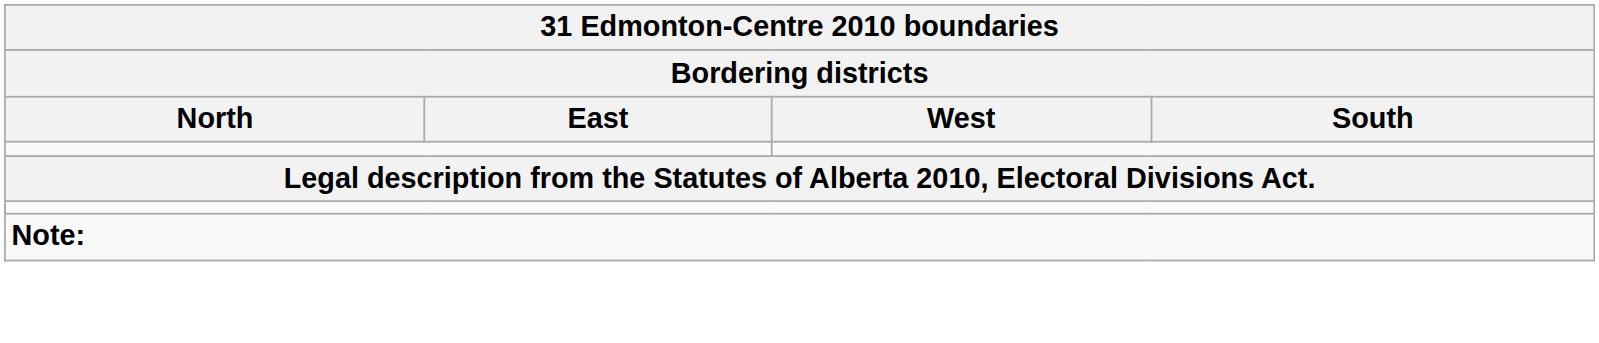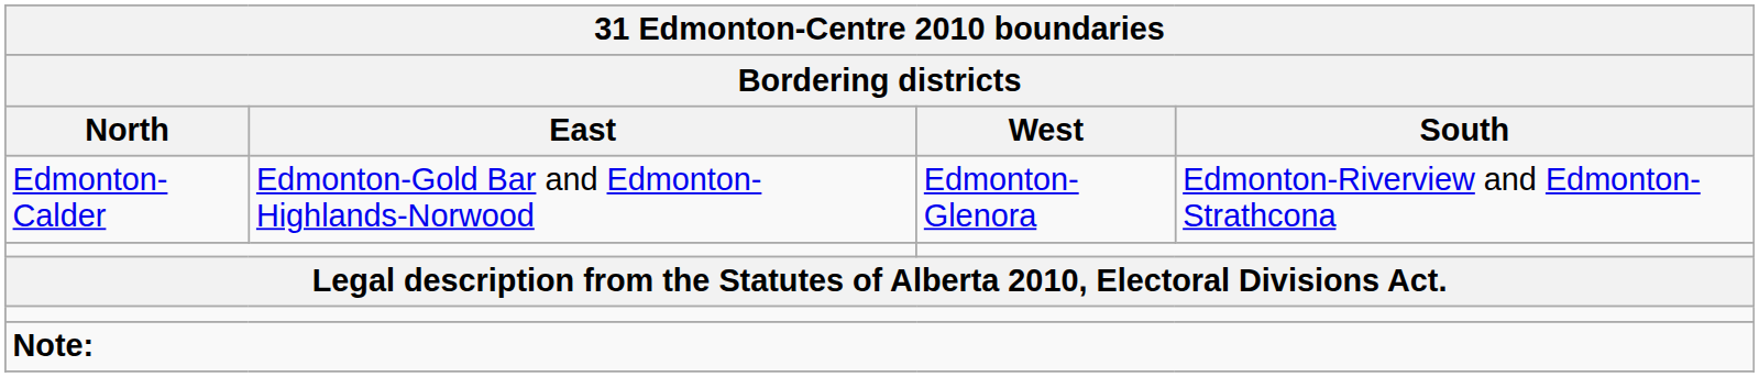 <table class="wikitable collapsible collapsed" style="width:100%;">
 <tr>
 <th colspan=4>31 Edmonton-Centre 2010 boundaries</th>
 </tr>
 <tr>
 <th colspan=4>Bordering districts</th>
 </tr>
 <tr>
 <th>North</th>
 <th>East</th>
 <th>West</th>
 <th>South</th>
+</tr>
+<tr>
+<td><a href='#'>Edmonton-Calder</a></td>
+<td><a href='#'>Edmonton-Gold Bar</a> and <a href='#'>Edmonton-Highlands-Norwood</a></td>
+<td><a href='#'>Edmonton-Glenora</a></td>
+<td><a href='#'>Edmonton-Riverview</a> and <a href='#'>Edmonton-Strathcona</a></td>
 </tr>
 <tr>
 <td colspan=2 align=center></td>
 <td colspan=2 align=center></td>
 </tr>
 <tr>
 <th colspan=4>Legal description from the Statutes of Alberta 2010, Electoral Divisions Act.</th>
 </tr>
 <tr>
 <td colspan=4></td>
 </tr>
 <tr>
 <td colspan=4><strong>Note:</strong></td>
 </tr>
 </table>
